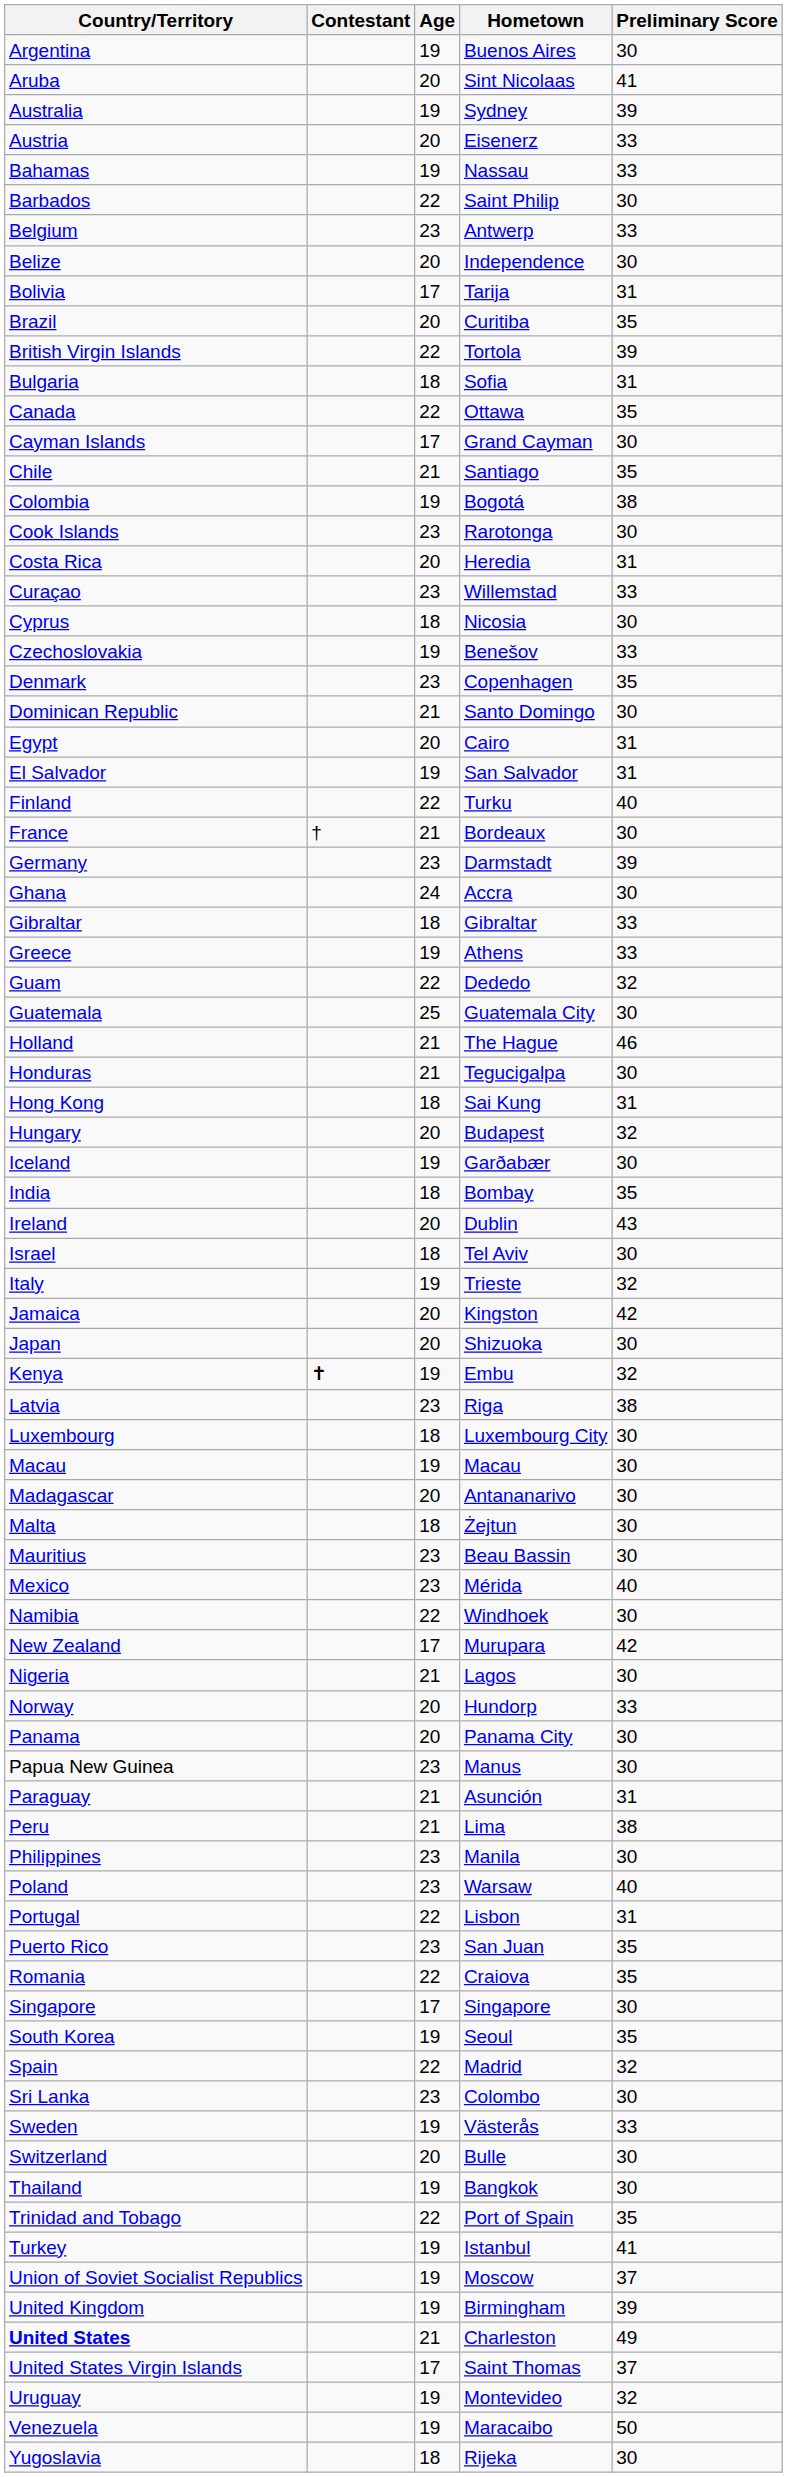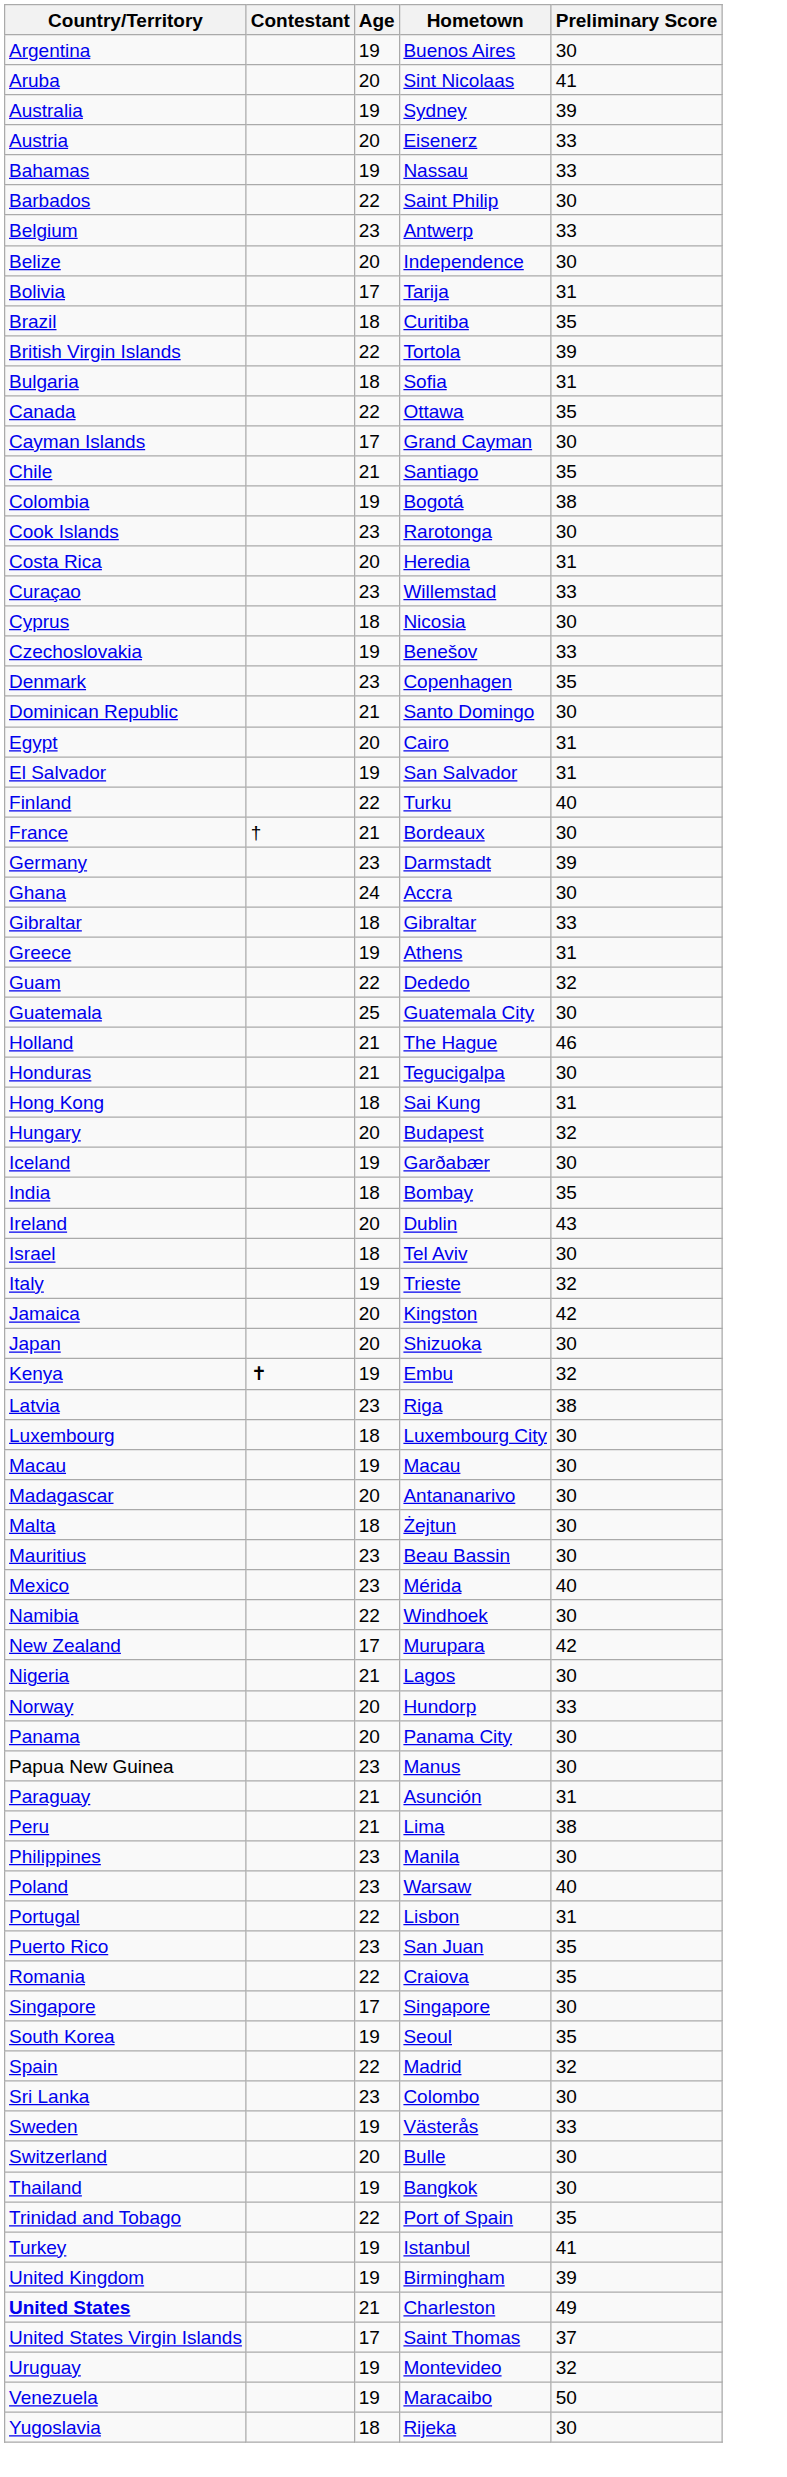 <table class="wikitable sortable" style="font-size:95%;">
 <tr>
 <th>Country/Territory</th>
 <th>Contestant</th>
 <th>Age</th>
 <th>Hometown</th>
 <th>Preliminary Score</th>
 </tr>
 <tr>
 <td> <a href='#'>Argentina</a></td>
 <td></td>
 <td>19</td>
 <td><a href='#'>Buenos Aires</a></td>
 <td>30</td>
 </tr>
 <tr>
 <td> <a href='#'>Aruba</a></td>
 <td></td>
 <td>20</td>
 <td><a href='#'>Sint Nicolaas</a></td>
 <td>41</td>
 </tr>
 <tr>
 <td> <a href='#'>Australia</a></td>
 <td></td>
 <td>19</td>
 <td><a href='#'>Sydney</a></td>
 <td>39</td>
 </tr>
 <tr>
 <td> <a href='#'>Austria</a></td>
 <td></td>
 <td>20</td>
 <td><a href='#'>Eisenerz</a></td>
 <td>33</td>
 </tr>
 <tr>
 <td> <a href='#'>Bahamas</a></td>
 <td></td>
 <td>19</td>
 <td><a href='#'>Nassau</a></td>
 <td>33</td>
 </tr>
 <tr>
 <td> <a href='#'>Barbados</a></td>
 <td></td>
 <td>22</td>
 <td><a href='#'>Saint Philip</a></td>
 <td>30</td>
 </tr>
 <tr>
 <td> <a href='#'>Belgium</a></td>
 <td></td>
 <td>23</td>
 <td><a href='#'>Antwerp</a></td>
 <td>33</td>
 </tr>
 <tr>
 <td> <a href='#'>Belize</a></td>
 <td></td>
 <td>20</td>
 <td><a href='#'>Independence</a></td>
 <td>30</td>
 </tr>
 <tr>
 <td> <a href='#'>Bolivia</a></td>
 <td></td>
 <td>17</td>
 <td><a href='#'>Tarija</a></td>
 <td>31</td>
 </tr>
 <tr>
 <td> <a href='#'>Brazil</a></td>
 <td></td>
-<td>20</td>
+<td>18</td>
 <td><a href='#'>Curitiba</a></td>
 <td>35</td>
 </tr>
 <tr>
 <td> <a href='#'>British Virgin Islands</a></td>
 <td></td>
 <td>22</td>
 <td><a href='#'>Tortola</a></td>
 <td>39</td>
 </tr>
 <tr>
 <td> <a href='#'>Bulgaria</a></td>
 <td></td>
 <td>18</td>
 <td><a href='#'>Sofia</a></td>
 <td>31</td>
 </tr>
 <tr>
 <td> <a href='#'>Canada</a></td>
 <td></td>
 <td>22</td>
 <td><a href='#'>Ottawa</a></td>
 <td>35</td>
 </tr>
 <tr>
 <td> <a href='#'>Cayman Islands</a></td>
 <td></td>
 <td>17</td>
 <td><a href='#'>Grand Cayman</a></td>
 <td>30</td>
 </tr>
 <tr>
 <td> <a href='#'>Chile</a></td>
 <td></td>
 <td>21</td>
 <td><a href='#'>Santiago</a></td>
 <td>35</td>
 </tr>
 <tr>
 <td> <a href='#'>Colombia</a></td>
 <td></td>
 <td>19</td>
 <td><a href='#'>Bogotá</a></td>
 <td>38</td>
 </tr>
 <tr>
 <td> <a href='#'>Cook Islands</a></td>
 <td></td>
 <td>23</td>
 <td><a href='#'>Rarotonga</a></td>
 <td>30</td>
 </tr>
 <tr>
 <td> <a href='#'>Costa Rica</a></td>
 <td></td>
 <td>20</td>
 <td><a href='#'>Heredia</a></td>
 <td>31</td>
 </tr>
 <tr>
 <td> <a href='#'>Curaçao</a></td>
 <td></td>
 <td>23</td>
 <td><a href='#'>Willemstad</a></td>
 <td>33</td>
 </tr>
 <tr>
 <td> <a href='#'>Cyprus</a></td>
 <td></td>
 <td>18</td>
 <td><a href='#'>Nicosia</a></td>
 <td>30</td>
 </tr>
 <tr>
 <td> <a href='#'>Czechoslovakia</a></td>
 <td></td>
 <td>19</td>
 <td><a href='#'>Benešov</a></td>
 <td>33</td>
 </tr>
 <tr>
 <td> <a href='#'>Denmark</a></td>
 <td></td>
 <td>23</td>
 <td><a href='#'>Copenhagen</a></td>
 <td>35</td>
 </tr>
 <tr>
 <td> <a href='#'>Dominican Republic</a></td>
 <td></td>
 <td>21</td>
 <td><a href='#'>Santo Domingo</a></td>
 <td>30</td>
 </tr>
 <tr>
 <td> <a href='#'>Egypt</a></td>
 <td></td>
 <td>20</td>
 <td><a href='#'>Cairo</a></td>
 <td>31</td>
 </tr>
 <tr>
 <td> <a href='#'>El Salvador</a></td>
 <td></td>
 <td>19</td>
 <td><a href='#'>San Salvador</a></td>
 <td>31</td>
 </tr>
 <tr>
 <td> <a href='#'>Finland</a></td>
 <td></td>
 <td>22</td>
 <td><a href='#'>Turku</a></td>
 <td>40</td>
 </tr>
 <tr>
 <td> <a href='#'>France</a></td>
 <td> †</td>
 <td>21</td>
 <td><a href='#'>Bordeaux</a></td>
 <td>30</td>
 </tr>
 <tr>
 <td> <a href='#'>Germany</a></td>
 <td></td>
 <td>23</td>
 <td><a href='#'>Darmstadt</a></td>
 <td>39</td>
 </tr>
 <tr>
 <td> <a href='#'>Ghana</a></td>
 <td></td>
 <td>24</td>
 <td><a href='#'>Accra</a></td>
 <td>30</td>
 </tr>
 <tr>
 <td> <a href='#'>Gibraltar</a></td>
 <td></td>
 <td>18</td>
 <td><a href='#'>Gibraltar</a></td>
 <td>33</td>
 </tr>
 <tr>
 <td> <a href='#'>Greece</a></td>
 <td></td>
 <td>19</td>
 <td><a href='#'>Athens</a></td>
-<td>33</td>
+<td>31</td>
 </tr>
 <tr>
 <td> <a href='#'>Guam</a></td>
 <td></td>
 <td>22</td>
 <td><a href='#'>Dededo</a></td>
 <td>32</td>
 </tr>
 <tr>
 <td> <a href='#'>Guatemala</a></td>
 <td></td>
 <td>25</td>
 <td><a href='#'>Guatemala City</a></td>
 <td>30</td>
 </tr>
 <tr>
 <td> <a href='#'>Holland</a></td>
 <td></td>
 <td>21</td>
 <td><a href='#'>The Hague</a></td>
 <td>46</td>
 </tr>
 <tr>
 <td> <a href='#'>Honduras</a></td>
 <td></td>
 <td>21</td>
 <td><a href='#'>Tegucigalpa</a></td>
 <td>30</td>
 </tr>
 <tr>
 <td> <a href='#'>Hong Kong</a></td>
 <td></td>
 <td>18</td>
 <td><a href='#'>Sai Kung</a></td>
 <td>31</td>
 </tr>
 <tr>
 <td> <a href='#'>Hungary</a></td>
 <td></td>
 <td>20</td>
 <td><a href='#'>Budapest</a></td>
 <td>32</td>
 </tr>
 <tr>
 <td> <a href='#'>Iceland</a></td>
 <td></td>
 <td>19</td>
 <td><a href='#'>Garðabær</a></td>
 <td>30</td>
 </tr>
 <tr>
 <td> <a href='#'>India</a></td>
 <td></td>
 <td>18</td>
 <td><a href='#'>Bombay</a></td>
 <td>35</td>
 </tr>
 <tr>
 <td> <a href='#'>Ireland</a></td>
 <td></td>
 <td>20</td>
 <td><a href='#'>Dublin</a></td>
 <td>43</td>
 </tr>
 <tr>
 <td> <a href='#'>Israel</a></td>
 <td></td>
 <td>18</td>
 <td><a href='#'>Tel Aviv</a></td>
 <td>30</td>
 </tr>
 <tr>
 <td> <a href='#'>Italy</a></td>
 <td></td>
 <td>19</td>
 <td><a href='#'>Trieste</a></td>
 <td>32</td>
 </tr>
 <tr>
 <td> <a href='#'>Jamaica</a></td>
 <td></td>
 <td>20</td>
 <td><a href='#'>Kingston</a></td>
 <td>42</td>
 </tr>
 <tr>
 <td> <a href='#'>Japan</a></td>
 <td></td>
 <td>20</td>
 <td><a href='#'>Shizuoka</a></td>
 <td>30</td>
 </tr>
 <tr>
 <td> <a href='#'>Kenya</a></td>
 <td> ✝︎</td>
 <td>19</td>
 <td><a href='#'>Embu</a></td>
 <td>32</td>
 </tr>
 <tr>
 <td> <a href='#'>Latvia</a></td>
 <td></td>
 <td>23</td>
 <td><a href='#'>Riga</a></td>
 <td>38</td>
 </tr>
 <tr>
 <td> <a href='#'>Luxembourg</a></td>
 <td></td>
 <td>18</td>
 <td><a href='#'>Luxembourg City</a></td>
 <td>30</td>
 </tr>
 <tr>
 <td> <a href='#'>Macau</a></td>
 <td></td>
 <td>19</td>
 <td><a href='#'>Macau</a></td>
 <td>30</td>
 </tr>
 <tr>
 <td> <a href='#'>Madagascar</a></td>
 <td></td>
 <td>20</td>
 <td><a href='#'>Antananarivo</a></td>
 <td>30</td>
 </tr>
 <tr>
 <td> <a href='#'>Malta</a></td>
 <td></td>
 <td>18</td>
 <td><a href='#'>Żejtun</a></td>
 <td>30</td>
 </tr>
 <tr>
 <td> <a href='#'>Mauritius</a></td>
 <td></td>
 <td>23</td>
 <td><a href='#'>Beau Bassin</a></td>
 <td>30</td>
 </tr>
 <tr>
 <td> <a href='#'>Mexico</a></td>
 <td></td>
 <td>23</td>
 <td><a href='#'>Mérida</a></td>
 <td>40</td>
 </tr>
 <tr>
 <td> <a href='#'>Namibia</a></td>
 <td></td>
 <td>22</td>
 <td><a href='#'>Windhoek</a></td>
 <td>30</td>
 </tr>
 <tr>
 <td> <a href='#'>New Zealand</a></td>
 <td></td>
 <td>17</td>
 <td><a href='#'>Murupara</a></td>
 <td>42</td>
 </tr>
 <tr>
 <td> <a href='#'>Nigeria</a></td>
 <td></td>
 <td>21</td>
 <td><a href='#'>Lagos</a></td>
 <td>30</td>
 </tr>
 <tr>
 <td> <a href='#'>Norway</a></td>
 <td></td>
 <td>20</td>
 <td><a href='#'>Hundorp</a></td>
 <td>33</td>
 </tr>
 <tr>
 <td> <a href='#'>Panama</a></td>
 <td></td>
 <td>20</td>
 <td><a href='#'>Panama City</a></td>
 <td>30</td>
 </tr>
 <tr>
 <td> Papua New Guinea</td>
 <td></td>
 <td>23</td>
 <td><a href='#'>Manus</a></td>
 <td>30</td>
 </tr>
 <tr>
 <td> <a href='#'>Paraguay</a></td>
 <td></td>
 <td>21</td>
 <td><a href='#'>Asunción</a></td>
 <td>31</td>
 </tr>
 <tr>
 <td> <a href='#'>Peru</a></td>
 <td></td>
 <td>21</td>
 <td><a href='#'>Lima</a></td>
 <td>38</td>
 </tr>
 <tr>
 <td> <a href='#'>Philippines</a></td>
 <td></td>
 <td>23</td>
 <td><a href='#'>Manila</a></td>
 <td>30</td>
 </tr>
 <tr>
 <td> <a href='#'>Poland</a></td>
 <td></td>
 <td>23</td>
 <td><a href='#'>Warsaw</a></td>
 <td>40</td>
 </tr>
 <tr>
 <td> <a href='#'>Portugal</a></td>
 <td></td>
 <td>22</td>
 <td><a href='#'>Lisbon</a></td>
 <td>31</td>
 </tr>
 <tr>
 <td> <a href='#'>Puerto Rico</a></td>
 <td></td>
 <td>23</td>
 <td><a href='#'>San Juan</a></td>
 <td>35</td>
 </tr>
 <tr>
 <td> <a href='#'>Romania</a></td>
 <td></td>
 <td>22</td>
 <td><a href='#'>Craiova</a></td>
 <td>35</td>
 </tr>
 <tr>
 <td> <a href='#'>Singapore</a></td>
 <td></td>
 <td>17</td>
 <td><a href='#'>Singapore</a></td>
 <td>30</td>
 </tr>
 <tr>
 <td> <a href='#'>South Korea</a></td>
 <td></td>
 <td>19</td>
 <td><a href='#'>Seoul</a></td>
 <td>35</td>
 </tr>
 <tr>
 <td> <a href='#'>Spain</a></td>
 <td></td>
 <td>22</td>
 <td><a href='#'>Madrid</a></td>
 <td>32</td>
 </tr>
 <tr>
 <td> <a href='#'>Sri Lanka</a></td>
 <td></td>
 <td>23</td>
 <td><a href='#'>Colombo</a></td>
 <td>30</td>
 </tr>
 <tr>
 <td> <a href='#'>Sweden</a></td>
 <td></td>
 <td>19</td>
 <td><a href='#'>Västerås</a></td>
 <td>33</td>
 </tr>
 <tr>
 <td> <a href='#'>Switzerland</a></td>
 <td></td>
 <td>20</td>
 <td><a href='#'>Bulle</a></td>
 <td>30</td>
 </tr>
 <tr>
 <td> <a href='#'>Thailand</a></td>
 <td></td>
 <td>19</td>
 <td><a href='#'>Bangkok</a></td>
 <td>30</td>
 </tr>
 <tr>
 <td> <a href='#'>Trinidad and Tobago</a></td>
 <td></td>
 <td>22</td>
 <td><a href='#'>Port of Spain</a></td>
 <td>35</td>
 </tr>
 <tr>
 <td> <a href='#'>Turkey</a></td>
 <td></td>
 <td>19</td>
 <td><a href='#'>Istanbul</a></td>
 <td>41</td>
 </tr>
 <tr>
-<td> <a href='#'> Union of Soviet Socialist Republics</a></td>
-<td></td>
-<td>19</td>
-<td><a href='#'>Moscow</a></td>
-<td>37</td>
-</tr>
-<tr>
 <td> <a href='#'>United Kingdom</a></td>
 <td></td>
 <td>19</td>
 <td><a href='#'>Birmingham</a></td>
 <td>39</td>
 </tr>
 <tr>
 <td><strong> <a href='#'>United States</a></strong></td>
 <td><strong></strong></td>
 <td>21</td>
 <td><a href='#'>Charleston</a></td>
 <td>49</td>
 </tr>
 <tr>
 <td> <a href='#'>United States Virgin Islands</a></td>
 <td></td>
 <td>17</td>
 <td><a href='#'>Saint Thomas</a></td>
 <td>37</td>
 </tr>
 <tr>
 <td> <a href='#'>Uruguay</a></td>
 <td></td>
 <td>19</td>
 <td><a href='#'>Montevideo</a></td>
 <td>32</td>
 </tr>
 <tr>
 <td> <a href='#'>Venezuela</a></td>
 <td></td>
 <td>19</td>
 <td><a href='#'>Maracaibo</a></td>
 <td>50</td>
 </tr>
 <tr>
 <td> <a href='#'>Yugoslavia</a></td>
 <td></td>
 <td>18</td>
 <td><a href='#'>Rijeka</a></td>
 <td>30</td>
 </tr>
 </table>
